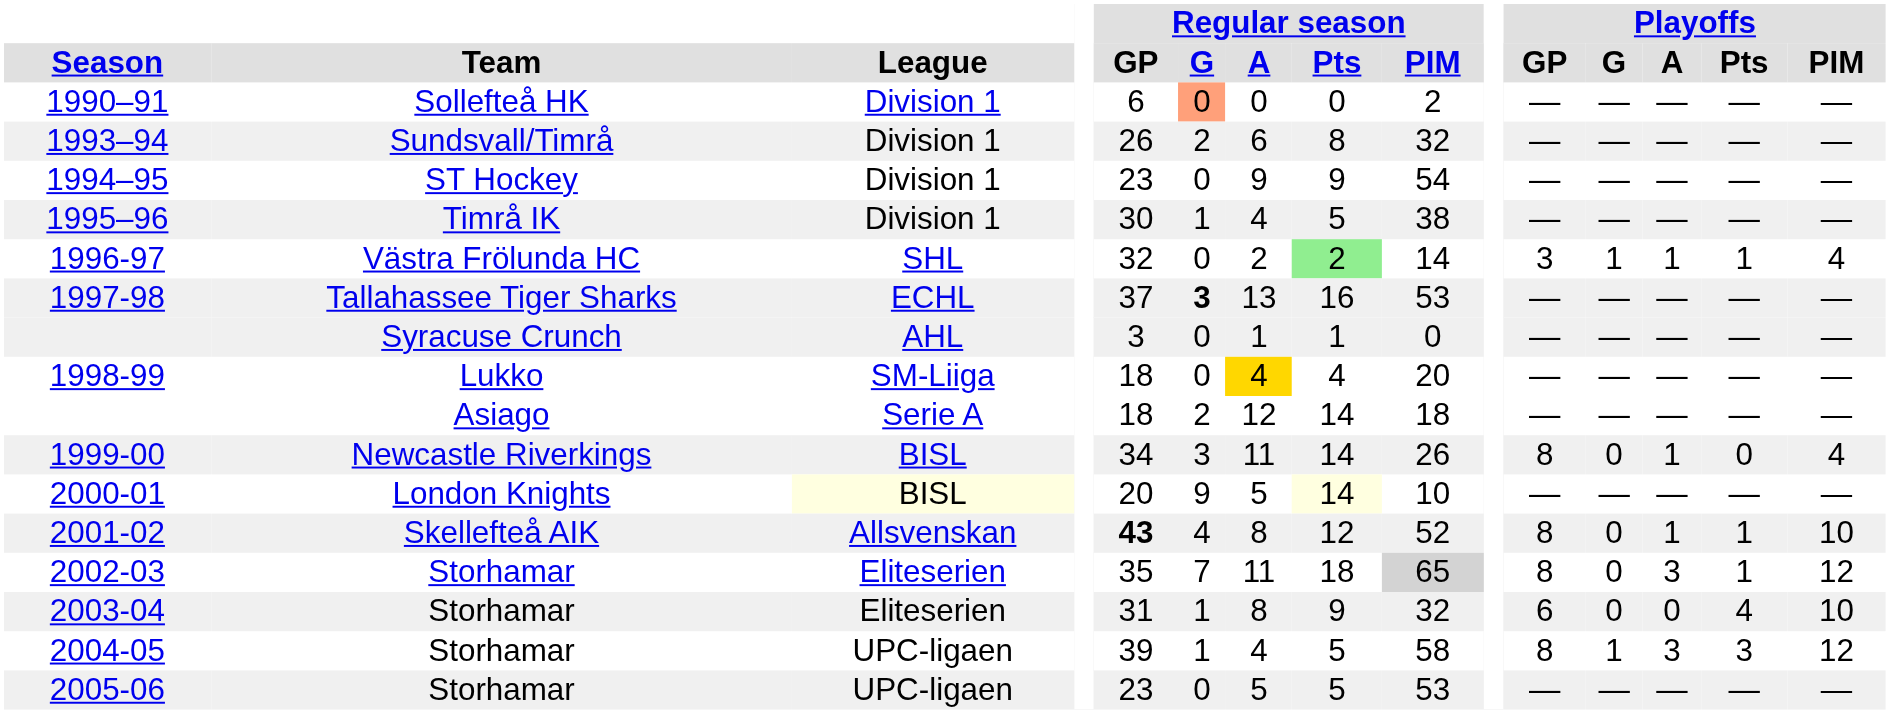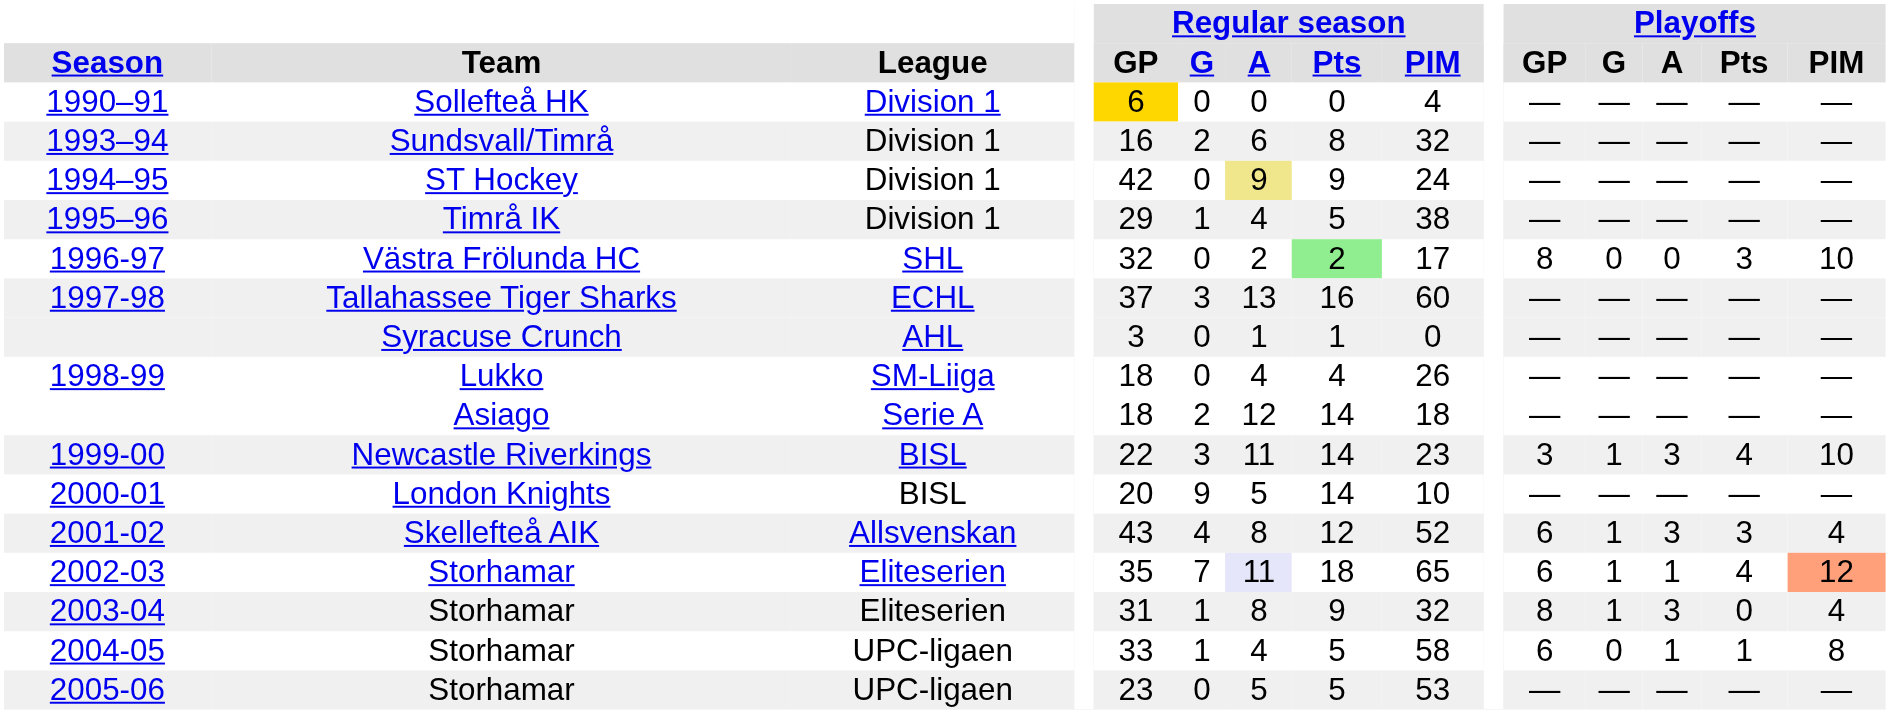 <table border="0" cellpadding="1" cellspacing="0" style="text-align:center; width:60em;">
 <tr style="background:#e0e0e0;">
 <th colspan="3"  bgcolor="#ffffff"> </th>
 <th rowspan="100" bgcolor="#ffffff"> </th>
 <th colspan="5"><a href='#'>Regular season</a></th>
 <th rowspan="100" bgcolor="#ffffff"> </th>
 <th colspan="5"><a href='#'>Playoffs</a></th>
 </tr>
 <tr style="background:#e0e0e0;">
 <th><a href='#'>Season</a></th>
 <th>Team</th>
 <th>League</th>
 <th>GP</th>
 <th><a href='#'>G</a></th>
 <th><a href='#'>A</a></th>
 <th><a href='#'>Pts</a></th>
 <th><a href='#'>PIM</a></th>
 <th>GP</th>
 <th>G</th>
 <th>A</th>
 <th>Pts</th>
 <th>PIM</th>
 </tr>
 <tr>
 <td><a href='#'>1990–91</a></td>
 <td><a href='#'>Sollefteå HK</a></td>
 <td><a href='#'>Division 1</a></td>
-<td>6</td>
-<td style="background: lightsalmon;">0</td>
+<td style="background: gold;">6</td>
 <td>0</td>
 <td>0</td>
-<td>2</td>
+<td>0</td>
+<td>4</td>
 <td>—</td>
 <td>—</td>
 <td>—</td>
 <td>—</td>
 <td>—</td>
 </tr>
 <tr style="background:#f0f0f0;">
 <td><a href='#'>1993–94</a></td>
 <td><a href='#'>Sundsvall/Timrå</a></td>
 <td>Division 1</td>
-<td>26</td>
+<td>16</td>
 <td>2</td>
 <td>6</td>
 <td>8</td>
 <td>32</td>
 <td>—</td>
 <td>—</td>
 <td>—</td>
 <td>—</td>
 <td>—</td>
 </tr>
 <tr>
 <td><a href='#'>1994–95</a></td>
 <td><a href='#'>ST Hockey</a></td>
 <td>Division 1</td>
-<td>23</td>
+<td>42</td>
 <td>0</td>
+<td style="background: khaki;">9</td>
 <td>9</td>
-<td>9</td>
-<td>54</td>
+<td>24</td>
 <td>—</td>
 <td>—</td>
 <td>—</td>
 <td>—</td>
 <td>—</td>
 </tr>
 <tr style="background:#f0f0f0;">
 <td><a href='#'>1995–96</a></td>
 <td><a href='#'>Timrå IK</a></td>
 <td>Division 1</td>
-<td>30</td>
+<td>29</td>
 <td>1</td>
 <td>4</td>
 <td>5</td>
 <td>38</td>
 <td>—</td>
 <td>—</td>
 <td>—</td>
 <td>—</td>
 <td>—</td>
 </tr>
 <tr>
 <td><a href='#'>1996-97</a></td>
 <td><a href='#'>Västra Frölunda HC</a></td>
 <td><a href='#'>SHL</a></td>
 <td>32</td>
 <td>0</td>
 <td>2</td>
 <td style="background: lightgreen;">2</td>
-<td>14</td>
+<td>17</td>
+<td>8</td>
+<td>0</td>
+<td>0</td>
 <td>3</td>
-<td>1</td>
-<td>1</td>
-<td>1</td>
-<td>4</td>
+<td>10</td>
 </tr>
 <tr style="background:#f0f0f0;">
 <td><a href='#'>1997-98</a></td>
 <td><a href='#'>Tallahassee Tiger Sharks</a></td>
 <td><a href='#'>ECHL</a></td>
 <td>37</td>
-<td><strong>3</strong></td>
+<td>3</td>
 <td>13</td>
 <td>16</td>
-<td>53</td>
+<td>60</td>
 <td>—</td>
 <td>—</td>
 <td>—</td>
 <td>—</td>
 <td>—</td>
 </tr>
 <tr style="background:#f0f0f0;">
 <td></td>
 <td><a href='#'>Syracuse Crunch</a></td>
 <td><a href='#'>AHL</a></td>
 <td>3</td>
 <td>0</td>
 <td>1</td>
 <td>1</td>
 <td>0</td>
 <td>—</td>
 <td>—</td>
 <td>—</td>
 <td>—</td>
 <td>—</td>
 </tr>
 <tr>
 <td><a href='#'>1998-99</a></td>
 <td><a href='#'>Lukko</a></td>
 <td><a href='#'>SM-Liiga</a></td>
 <td>18</td>
 <td>0</td>
-<td style="background: gold;">4</td>
 <td>4</td>
-<td>20</td>
+<td>4</td>
+<td>26</td>
 <td>—</td>
 <td>—</td>
 <td>—</td>
 <td>—</td>
 <td>—</td>
 </tr>
 <tr>
 <td></td>
 <td><a href='#'>Asiago</a></td>
 <td><a href='#'>Serie A</a></td>
 <td>18</td>
 <td>2</td>
 <td>12</td>
 <td>14</td>
 <td>18</td>
 <td>—</td>
 <td>—</td>
 <td>—</td>
 <td>—</td>
 <td>—</td>
 </tr>
 <tr style="background:#f0f0f0;">
 <td><a href='#'>1999-00</a></td>
 <td><a href='#'>Newcastle Riverkings</a></td>
 <td><a href='#'>BISL</a></td>
-<td>34</td>
+<td>22</td>
 <td>3</td>
 <td>11</td>
 <td>14</td>
-<td>26</td>
-<td>8</td>
-<td>0</td>
+<td>23</td>
+<td>3</td>
 <td>1</td>
-<td>0</td>
+<td>3</td>
 <td>4</td>
+<td>10</td>
 </tr>
 <tr>
 <td><a href='#'>2000-01</a></td>
 <td><a href='#'>London Knights</a></td>
-<td style="background: lightyellow;">BISL</td>
+<td>BISL</td>
 <td>20</td>
 <td>9</td>
 <td>5</td>
-<td style="background: lightyellow;">14</td>
+<td>14</td>
 <td>10</td>
 <td>—</td>
 <td>—</td>
 <td>—</td>
 <td>—</td>
 <td>—</td>
 </tr>
 <tr style="background:#f0f0f0;">
 <td><a href='#'>2001-02</a></td>
 <td><a href='#'>Skellefteå AIK</a></td>
 <td><a href='#'>Allsvenskan</a></td>
-<td><strong>43</strong></td>
+<td>43</td>
 <td>4</td>
 <td>8</td>
 <td>12</td>
 <td>52</td>
-<td>8</td>
-<td>0</td>
+<td>6</td>
 <td>1</td>
-<td>1</td>
-<td>10</td>
+<td>3</td>
+<td>3</td>
+<td>4</td>
 </tr>
 <tr>
 <td><a href='#'>2002-03</a></td>
 <td><a href='#'>Storhamar</a></td>
 <td><a href='#'>Eliteserien</a></td>
 <td>35</td>
 <td>7</td>
-<td>11</td>
+<td style="background: lavender;">11</td>
 <td>18</td>
-<td style="background: lightgrey;">65</td>
-<td>8</td>
-<td>0</td>
-<td>3</td>
+<td>65</td>
+<td>6</td>
 <td>1</td>
-<td>12</td>
+<td>1</td>
+<td>4</td>
+<td style="background: lightsalmon;">12</td>
 </tr>
 <tr style="background:#f0f0f0;">
 <td><a href='#'>2003-04</a></td>
 <td>Storhamar</td>
 <td>Eliteserien</td>
 <td>31</td>
 <td>1</td>
 <td>8</td>
 <td>9</td>
 <td>32</td>
-<td>6</td>
-<td>0</td>
+<td>8</td>
+<td>1</td>
+<td>3</td>
 <td>0</td>
 <td>4</td>
-<td>10</td>
 </tr>
 <tr>
 <td><a href='#'>2004-05</a></td>
 <td>Storhamar</td>
 <td>UPC-ligaen</td>
-<td>39</td>
+<td>33</td>
 <td>1</td>
 <td>4</td>
 <td>5</td>
 <td>58</td>
+<td>6</td>
+<td>0</td>
+<td>1</td>
+<td>1</td>
 <td>8</td>
-<td>1</td>
-<td>3</td>
-<td>3</td>
-<td>12</td>
 </tr>
 <tr style="background:#f0f0f0;">
 <td><a href='#'>2005-06</a></td>
 <td>Storhamar</td>
 <td>UPC-ligaen</td>
 <td>23</td>
 <td>0</td>
 <td>5</td>
 <td>5</td>
 <td>53</td>
 <td>—</td>
 <td>—</td>
 <td>—</td>
 <td>—</td>
 <td>—</td>
 </tr>
 </table>
